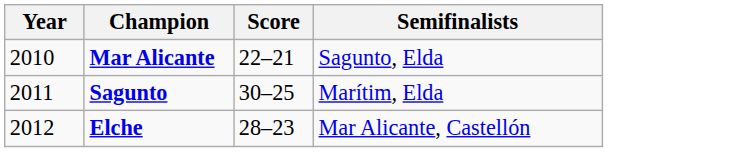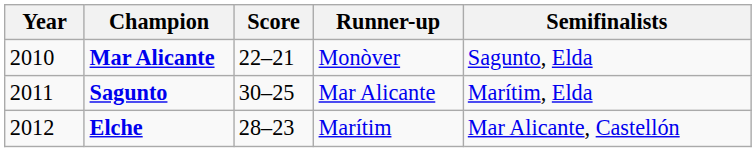 <table class="wikitable">
 <tr>
 <th width=50>Year</th>
 <th width=100>Champion</th>
 <th width=50>Score</th>
+<th width=100>Runner-up</th>
 <th width=200>Semifinalists</th>
 </tr>
 <tr>
 <td>2010</td>
 <td><strong><a href='#'>Mar Alicante</a></strong></td>
 <td>22–21</td>
+<td><a href='#'>Monòver</a></td>
 <td><a href='#'>Sagunto</a>, <a href='#'>Elda</a></td>
 </tr>
 <tr>
 <td>2011</td>
 <td><strong><a href='#'>Sagunto</a></strong></td>
 <td>30–25</td>
+<td><a href='#'>Mar Alicante</a></td>
 <td><a href='#'>Marítim</a>, <a href='#'>Elda</a></td>
 </tr>
 <tr>
 <td>2012</td>
 <td><strong><a href='#'>Elche</a></strong></td>
 <td>28–23</td>
+<td><a href='#'>Marítim</a></td>
 <td><a href='#'>Mar Alicante</a>, <a href='#'>Castellón</a></td>
 </tr>
 </table>
